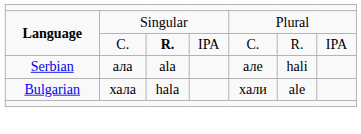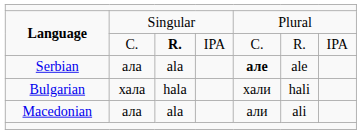 <table class = "wikitable" style = "width:400px; float:right; text-align:center">
 <tr>
 <td colspan = 7></td>
 </tr>
 <tr>
 <td rowspan = 2><strong>Language</strong></td>
 <td colspan = "3">Singular</td>
 <td colspan = "3">Plural</td>
 </tr>
 <tr>
 <td>C.</td>
 <td><strong>R.</strong></td>
 <td>IPA</td>
 <td>C.</td>
 <td>R.</td>
 <td>IPA</td>
 </tr>
 <tr>
 <td><a href='#'>Serbian</a></td>
 <td>ала</td>
 <td>ala</td>
 <td></td>
-<td>але</td>
-<td>hali</td>
+<td><strong>але</strong></td>
+<td>ale</td>
 <td></td>
 </tr>
 <tr>
 <td><a href='#'>Bulgarian</a></td>
 <td>хала</td>
 <td>hala</td>
 <td></td>
 <td>хали</td>
-<td>ale</td>
+<td>hali</td>
+<td></td>
+</tr>
+<tr>
+<td><a href='#'>Macedonian</a></td>
+<td>ала</td>
+<td>ala</td>
+<td></td>
+<td>али</td>
+<td>ali</td>
 <td></td>
 </tr>
 <tr>
 <td colspan = 7></td>
 </tr>
 </table>
